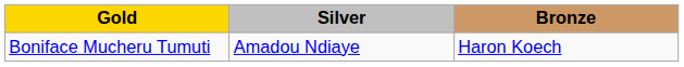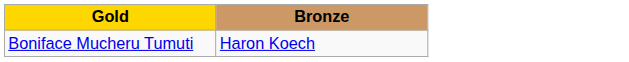 <table class="wikitable" style="text-align:left">
 <tr align="center">
 <td width=200 bgcolor=gold><strong>Gold</strong></td>
-<td width=200 bgcolor=silver><strong>Silver</strong></td>
 <td width=200 bgcolor=CC9966><strong>Bronze</strong></td>
 </tr>
 <tr>
 <td><a href='#'>Boniface Mucheru Tumuti</a><br><em></em></td>
-<td><a href='#'>Amadou Ndiaye</a><br><em></em></td>
 <td><a href='#'>Haron Koech</a><br><em></em></td>
 </tr>
 </table>
